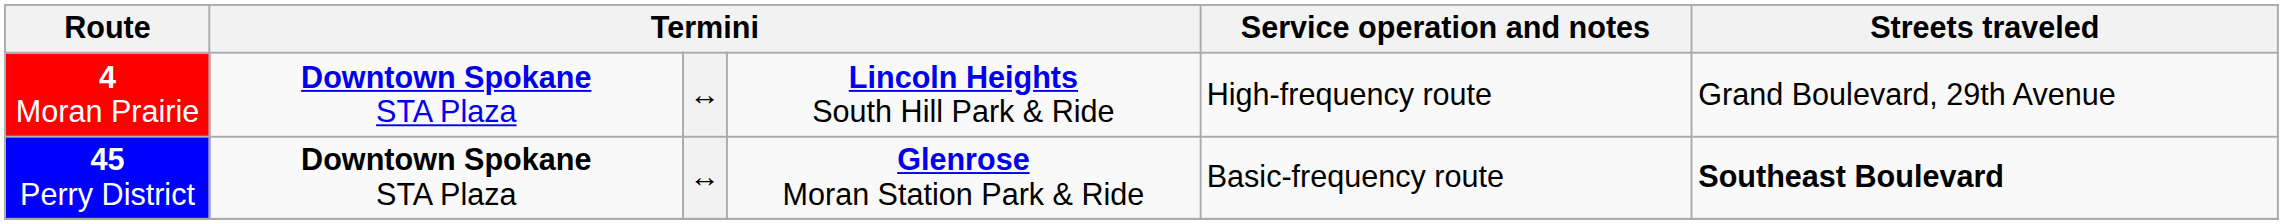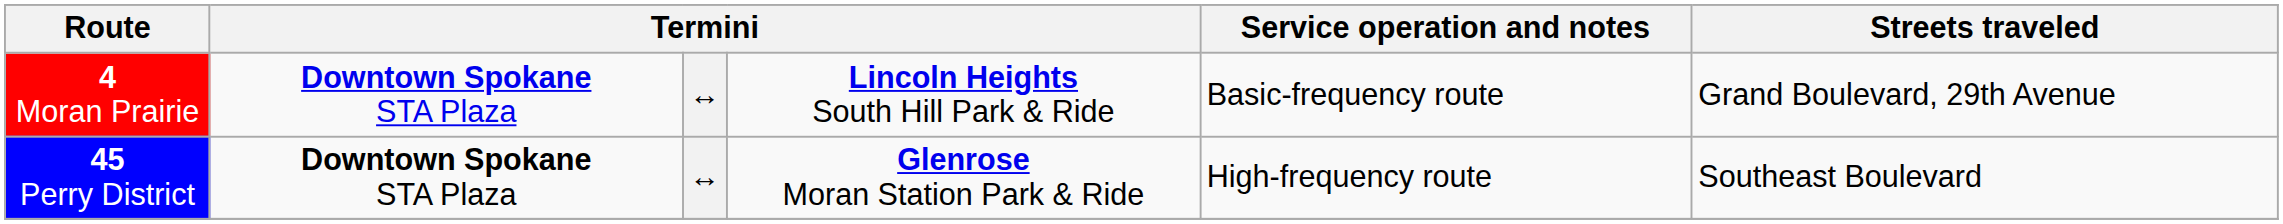 <table class=wikitable style="font-size: 100%">
 <tr>
 <th width="100px">Route</th>
 <th colspan=3>Termini</th>
 <th width="250px">Service operation and notes</th>
 <th width="300px">Streets traveled</th>
 </tr>
 <tr>
 <td style="background:red; color:white" align="center" valign=center><div><strong>4</strong><br>Moran Prairie</div></td>
 <td ! width="240px" align="center"><strong><a href='#'>Downtown Spokane</a></strong> <br><a href='#'>STA Plaza</a><br></td>
 <th><span>↔</span></th>
 <td ! width="240px" align="center"><strong><a href='#'>Lincoln Heights</a></strong><br>South Hill Park & Ride<br></td>
-<td>High-frequency route</td>
+<td>Basic-frequency route</td>
 <td>Grand Boulevard, 29th Avenue</td>
 </tr>
 <tr>
 <td style="background:blue; color:white" align="center" valign=center><div><strong>45</strong><br>Perry District</div></td>
 <td ! width="240px" align="center"><strong>Downtown Spokane</strong> <br>STA Plaza<br></td>
 <th><span>↔</span></th>
 <td ! width="240px" align="center"><strong><a href='#'>Glenrose</a></strong><br>Moran Station Park & Ride<br></td>
-<td>Basic-frequency route</td>
-<td><strong>Southeast Boulevard</strong></td>
+<td>High-frequency route</td>
+<td>Southeast Boulevard</td>
 </tr>
 <tr>
 </tr>
 </table>
